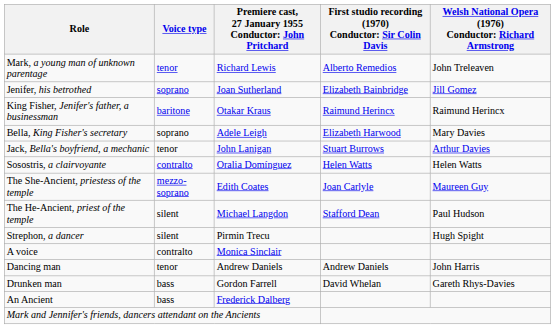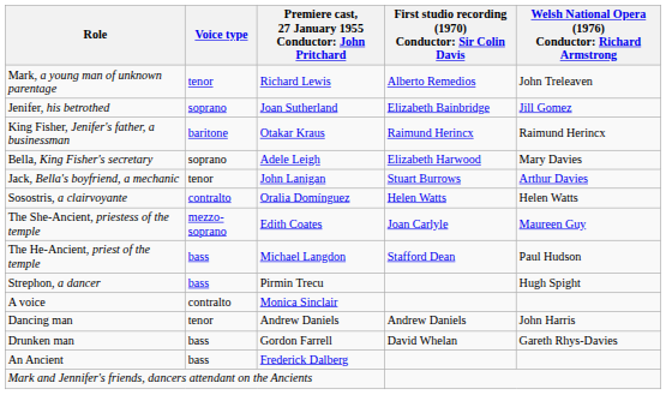 <table class="wikitable">
 <tr>
 <th>Role</th>
 <th><a href='#'>Voice type</a></th>
 <th>Premiere cast,<br>27 January 1955<br>Conductor: <a href='#'>John Pritchard</a></th>
 <th>First studio recording (1970)<br>Conductor: <a href='#'>Sir Colin Davis</a></th>
 <th><a href='#'>Welsh National Opera</a> (1976)<br>Conductor: <a href='#'>Richard Armstrong</a></th>
 </tr>
 <tr>
 <td>Mark, <em>a young man of unknown parentage</em></td>
 <td><a href='#'>tenor</a></td>
 <td><a href='#'>Richard Lewis</a></td>
 <td><a href='#'>Alberto Remedios</a></td>
 <td>John Treleaven</td>
 </tr>
 <tr>
 <td>Jenifer, <em>his betrothed</em></td>
 <td><a href='#'>soprano</a></td>
 <td><a href='#'>Joan Sutherland</a></td>
 <td><a href='#'>Elizabeth Bainbridge</a></td>
 <td><a href='#'>Jill Gomez</a></td>
 </tr>
 <tr>
 <td>King Fisher, <em>Jenifer's father, a businessman</em></td>
 <td><a href='#'>baritone</a></td>
 <td><a href='#'>Otakar Kraus</a></td>
 <td><a href='#'>Raimund Herincx</a></td>
 <td>Raimund Herincx</td>
 </tr>
 <tr>
 <td>Bella, <em>King Fisher's secretary</em></td>
 <td>soprano</td>
 <td><a href='#'>Adele Leigh</a></td>
 <td><a href='#'>Elizabeth Harwood</a></td>
 <td>Mary Davies</td>
 </tr>
 <tr>
 <td>Jack, <em>Bella's boyfriend, a mechanic</em></td>
 <td>tenor</td>
 <td><a href='#'>John Lanigan</a></td>
 <td><a href='#'>Stuart Burrows</a></td>
 <td><a href='#'>Arthur Davies</a></td>
 </tr>
 <tr>
 <td>Sosostris, <em>a clairvoyante</em></td>
 <td><a href='#'>contralto</a></td>
 <td><a href='#'>Oralia Domínguez</a></td>
 <td><a href='#'>Helen Watts</a></td>
 <td>Helen Watts</td>
 </tr>
 <tr>
 <td>The She-Ancient, <em>priestess of the temple</em></td>
 <td><a href='#'>mezzo-soprano</a></td>
 <td><a href='#'>Edith Coates</a></td>
 <td><a href='#'>Joan Carlyle</a></td>
 <td><a href='#'>Maureen Guy</a></td>
 </tr>
 <tr>
 <td>The He-Ancient, <em>priest of the temple</em></td>
-<td>silent</td>
+<td><a href='#'>bass</a></td>
 <td><a href='#'>Michael Langdon</a></td>
 <td><a href='#'>Stafford Dean</a></td>
 <td>Paul Hudson</td>
 </tr>
 <tr>
 <td>Strephon, <em>a dancer</em></td>
-<td>silent</td>
+<td><a href='#'>bass</a></td>
 <td>Pirmin Trecu</td>
 <td></td>
 <td>Hugh Spight</td>
 </tr>
 <tr>
 <td>A voice</td>
 <td>contralto</td>
 <td><a href='#'>Monica Sinclair</a></td>
 <td></td>
 <td></td>
 </tr>
 <tr>
 <td>Dancing man</td>
 <td>tenor</td>
 <td>Andrew Daniels</td>
 <td>Andrew Daniels</td>
 <td>John Harris</td>
 </tr>
 <tr>
 <td>Drunken man</td>
 <td>bass</td>
 <td>Gordon Farrell</td>
 <td>David Whelan</td>
 <td>Gareth Rhys-Davies</td>
 </tr>
 <tr>
 <td>An Ancient</td>
 <td>bass</td>
 <td><a href='#'>Frederick Dalberg</a></td>
 <td></td>
 <td></td>
 </tr>
 <tr>
 <td colspan="3"><em>Mark and Jennifer's friends, dancers attendant on the Ancients</em></td>
 </tr>
 </table>
